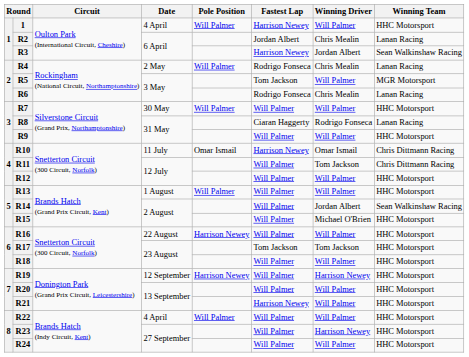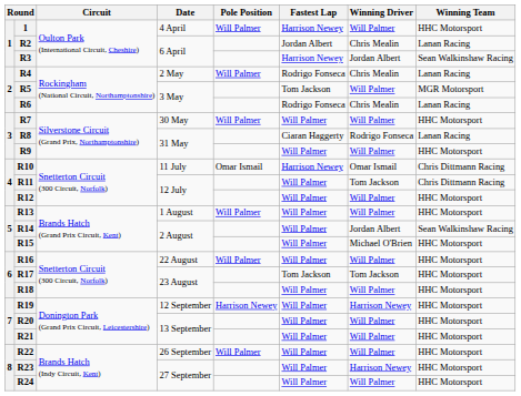 <table class="wikitable" style="font-size: 85%">
 <tr>
 <th colspan=2>Round</th>
 <th>Circuit</th>
 <th>Date</th>
 <th>Pole Position</th>
 <th>Fastest Lap</th>
 <th>Winning Driver</th>
 <th>Winning Team</th>
 </tr>
 <tr>
 <th rowspan=3>1</th>
 <th>1</th>
 <td rowspan=3><a href='#'>Oulton Park</a><br><small>(International Circuit, <a href='#'>Cheshire</a>)</small></td>
 <td>4 April</td>
 <td> <a href='#'>Will Palmer</a></td>
 <td> <a href='#'>Harrison Newey</a></td>
 <td> <a href='#'>Will Palmer</a></td>
 <td>HHC Motorsport</td>
 </tr>
 <tr>
 <th>R2</th>
 <td rowspan=2>6 April</td>
 <td></td>
 <td> Jordan Albert</td>
 <td> Chris Mealin</td>
 <td>Lanan Racing</td>
 </tr>
 <tr>
 <th>R3</th>
 <td></td>
 <td> <a href='#'>Harrison Newey</a></td>
 <td> Jordan Albert</td>
 <td>Sean Walkinshaw Racing</td>
 </tr>
 <tr>
 <th rowspan=3>2</th>
 <th>R4</th>
 <td rowspan=3><a href='#'>Rockingham</a><br><small>(National Circuit, <a href='#'>Northamptonshire</a>)</small></td>
 <td>2 May</td>
 <td> <a href='#'>Will Palmer</a></td>
 <td> Rodrigo Fonseca</td>
 <td> Chris Mealin</td>
 <td>Lanan Racing</td>
 </tr>
 <tr>
 <th>R5</th>
 <td rowspan=2>3 May</td>
 <td></td>
 <td> Tom Jackson</td>
 <td> <a href='#'>Will Palmer</a></td>
 <td>MGR Motorsport</td>
 </tr>
 <tr>
 <th>R6</th>
 <td></td>
 <td> Rodrigo Fonseca</td>
 <td> Chris Mealin</td>
 <td>Lanan Racing</td>
 </tr>
 <tr>
 <th rowspan=3>3</th>
 <th>R7</th>
 <td rowspan=3><a href='#'>Silverstone Circuit</a><br><small>(Grand Prix, <a href='#'>Northamptonshire</a>)</small></td>
 <td>30 May</td>
 <td> <a href='#'>Will Palmer</a></td>
 <td> <a href='#'>Will Palmer</a></td>
 <td> <a href='#'>Will Palmer</a></td>
 <td>HHC Motorsport</td>
 </tr>
 <tr>
 <th>R8</th>
 <td rowspan=2>31 May</td>
 <td></td>
 <td> Ciaran Haggerty</td>
 <td> Rodrigo Fonseca</td>
 <td>Lanan Racing</td>
 </tr>
 <tr>
 <th>R9</th>
 <td></td>
 <td> <a href='#'>Will Palmer</a></td>
 <td> <a href='#'>Will Palmer</a></td>
 <td>HHC Motorsport</td>
 </tr>
 <tr>
 <th rowspan=3>4</th>
 <th>R10</th>
 <td rowspan=3><a href='#'>Snetterton Circuit</a><br><small>(300 Circuit, <a href='#'>Norfolk</a>)</small></td>
 <td>11 July</td>
 <td> Omar Ismail</td>
 <td> <a href='#'>Harrison Newey</a></td>
 <td> Omar Ismail</td>
 <td>Chris Dittmann Racing</td>
 </tr>
 <tr>
 <th>R11</th>
 <td rowspan=2>12 July</td>
 <td></td>
 <td> <a href='#'>Will Palmer</a></td>
 <td> Tom Jackson</td>
 <td>Chris Dittmann Racing</td>
 </tr>
 <tr>
 <th>R12</th>
 <td></td>
 <td> <a href='#'>Will Palmer</a></td>
 <td> <a href='#'>Will Palmer</a></td>
 <td>HHC Motorsport</td>
 </tr>
 <tr>
 <th rowspan=3>5</th>
 <th>R13</th>
 <td rowspan=3><a href='#'>Brands Hatch</a><br><small>(Grand Prix Circuit, <a href='#'>Kent</a>)</small></td>
 <td>1 August</td>
 <td> <a href='#'>Will Palmer</a></td>
 <td> <a href='#'>Will Palmer</a></td>
 <td> <a href='#'>Will Palmer</a></td>
 <td>HHC Motorsport</td>
 </tr>
 <tr>
 <th>R14</th>
 <td rowspan=2>2 August</td>
 <td></td>
 <td> <a href='#'>Will Palmer</a></td>
 <td> Jordan Albert</td>
 <td>Sean Walkinshaw Racing</td>
 </tr>
 <tr>
 <th>R15</th>
 <td></td>
 <td> <a href='#'>Will Palmer</a></td>
 <td> Michael O'Brien</td>
 <td>HHC Motorsport</td>
 </tr>
 <tr>
 <th rowspan=3>6</th>
 <th>R16</th>
 <td rowspan=3><a href='#'>Snetterton Circuit</a><br><small>(300 Circuit, <a href='#'>Norfolk</a>)</small></td>
 <td>22 August</td>
-<td> <a href='#'>Harrison Newey</a></td>
+<td> <a href='#'>Will Palmer</a></td>
 <td> <a href='#'>Will Palmer</a></td>
 <td> <a href='#'>Will Palmer</a></td>
 <td>HHC Motorsport</td>
 </tr>
 <tr>
 <th>R17</th>
 <td rowspan=2>23 August</td>
 <td></td>
 <td> Tom Jackson</td>
 <td> Tom Jackson</td>
 <td>HHC Motorsport</td>
 </tr>
 <tr>
 <th>R18</th>
 <td></td>
 <td> <a href='#'>Will Palmer</a></td>
 <td> <a href='#'>Will Palmer</a></td>
 <td>HHC Motorsport</td>
 </tr>
 <tr>
 <th rowspan=3>7</th>
 <th>R19</th>
 <td rowspan=3><a href='#'>Donington Park</a><br><small>(Grand Prix Circuit, <a href='#'>Leicestershire</a>)</small></td>
 <td>12 September</td>
 <td> <a href='#'>Harrison Newey</a></td>
 <td> <a href='#'>Will Palmer</a></td>
 <td> <a href='#'>Harrison Newey</a></td>
 <td>HHC Motorsport</td>
 </tr>
 <tr>
 <th>R20</th>
 <td rowspan=2>13 September</td>
 <td></td>
 <td> <a href='#'>Will Palmer</a></td>
 <td> <a href='#'>Will Palmer</a></td>
 <td>HHC Motorsport</td>
 </tr>
 <tr>
 <th>R21</th>
 <td></td>
-<td> <a href='#'>Harrison Newey</a></td>
+<td> <a href='#'>Will Palmer</a></td>
 <td> <a href='#'>Will Palmer</a></td>
 <td>HHC Motorsport</td>
 </tr>
 <tr>
 <th rowspan=3>8</th>
 <th>R22</th>
 <td rowspan=3><a href='#'>Brands Hatch</a><br><small>(Indy Circuit, <a href='#'>Kent</a>)</small></td>
-<td>4 April</td>
+<td>26 September</td>
 <td> <a href='#'>Will Palmer</a></td>
 <td> <a href='#'>Will Palmer</a></td>
 <td> <a href='#'>Will Palmer</a></td>
 <td>HHC Motorsport</td>
 </tr>
 <tr>
 <th>R23</th>
 <td rowspan=2>27 September</td>
 <td></td>
 <td> <a href='#'>Will Palmer</a></td>
 <td> <a href='#'>Harrison Newey</a></td>
 <td>HHC Motorsport</td>
 </tr>
 <tr>
 <th>R24</th>
 <td></td>
 <td> <a href='#'>Will Palmer</a></td>
 <td> <a href='#'>Will Palmer</a></td>
 <td>HHC Motorsport</td>
 </tr>
 </table>
